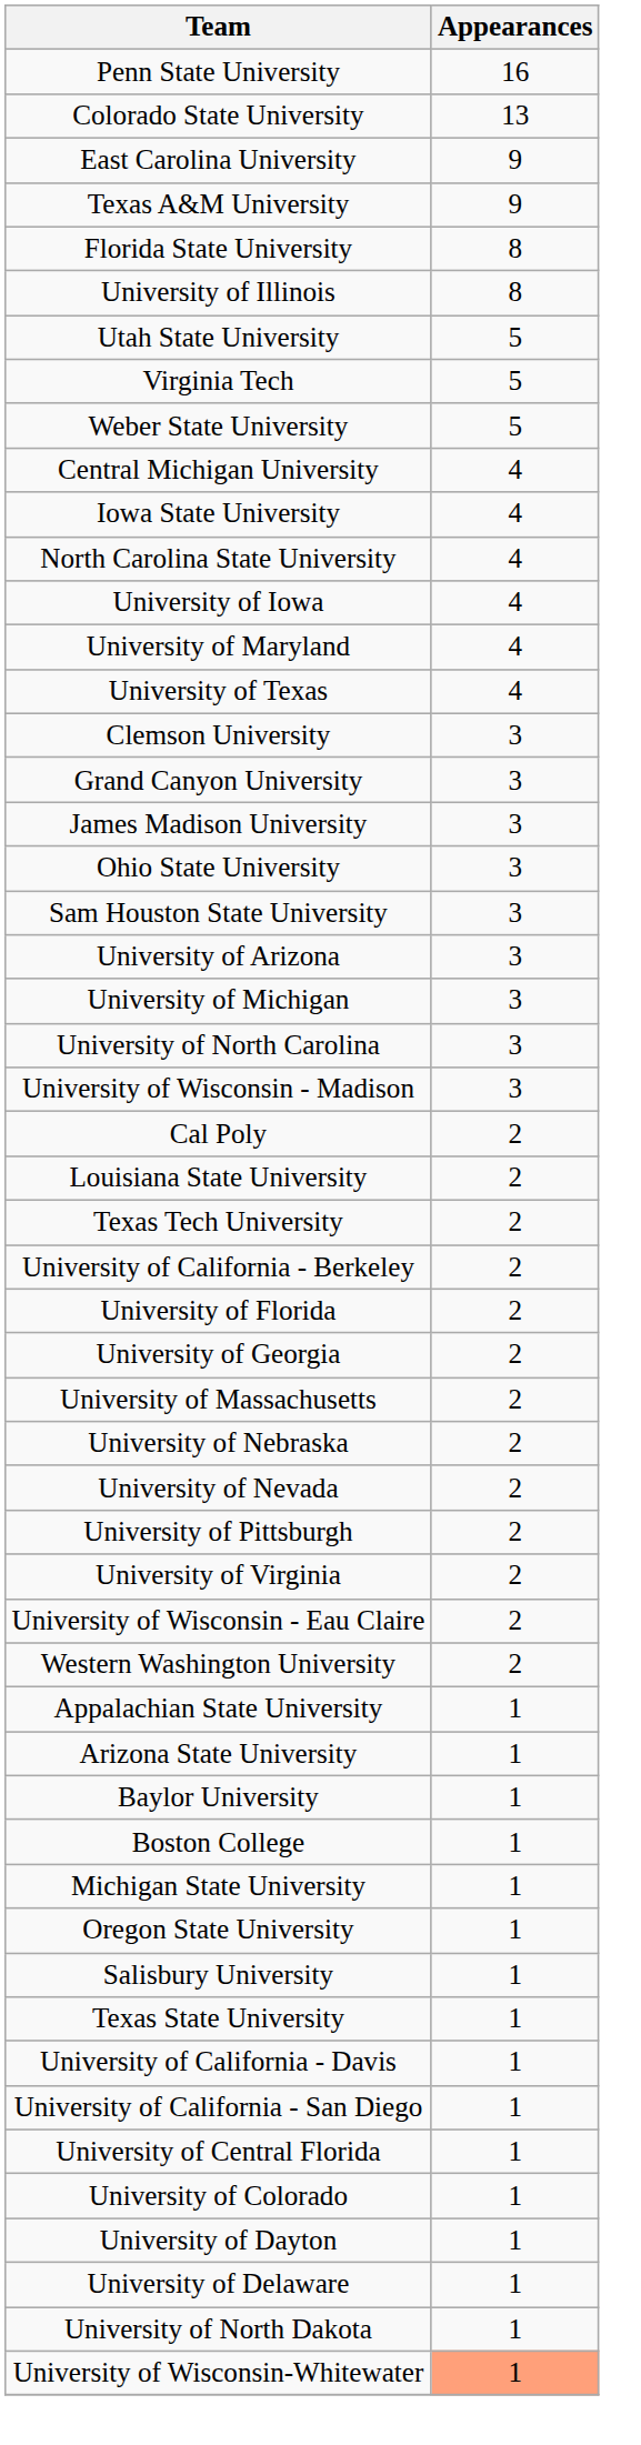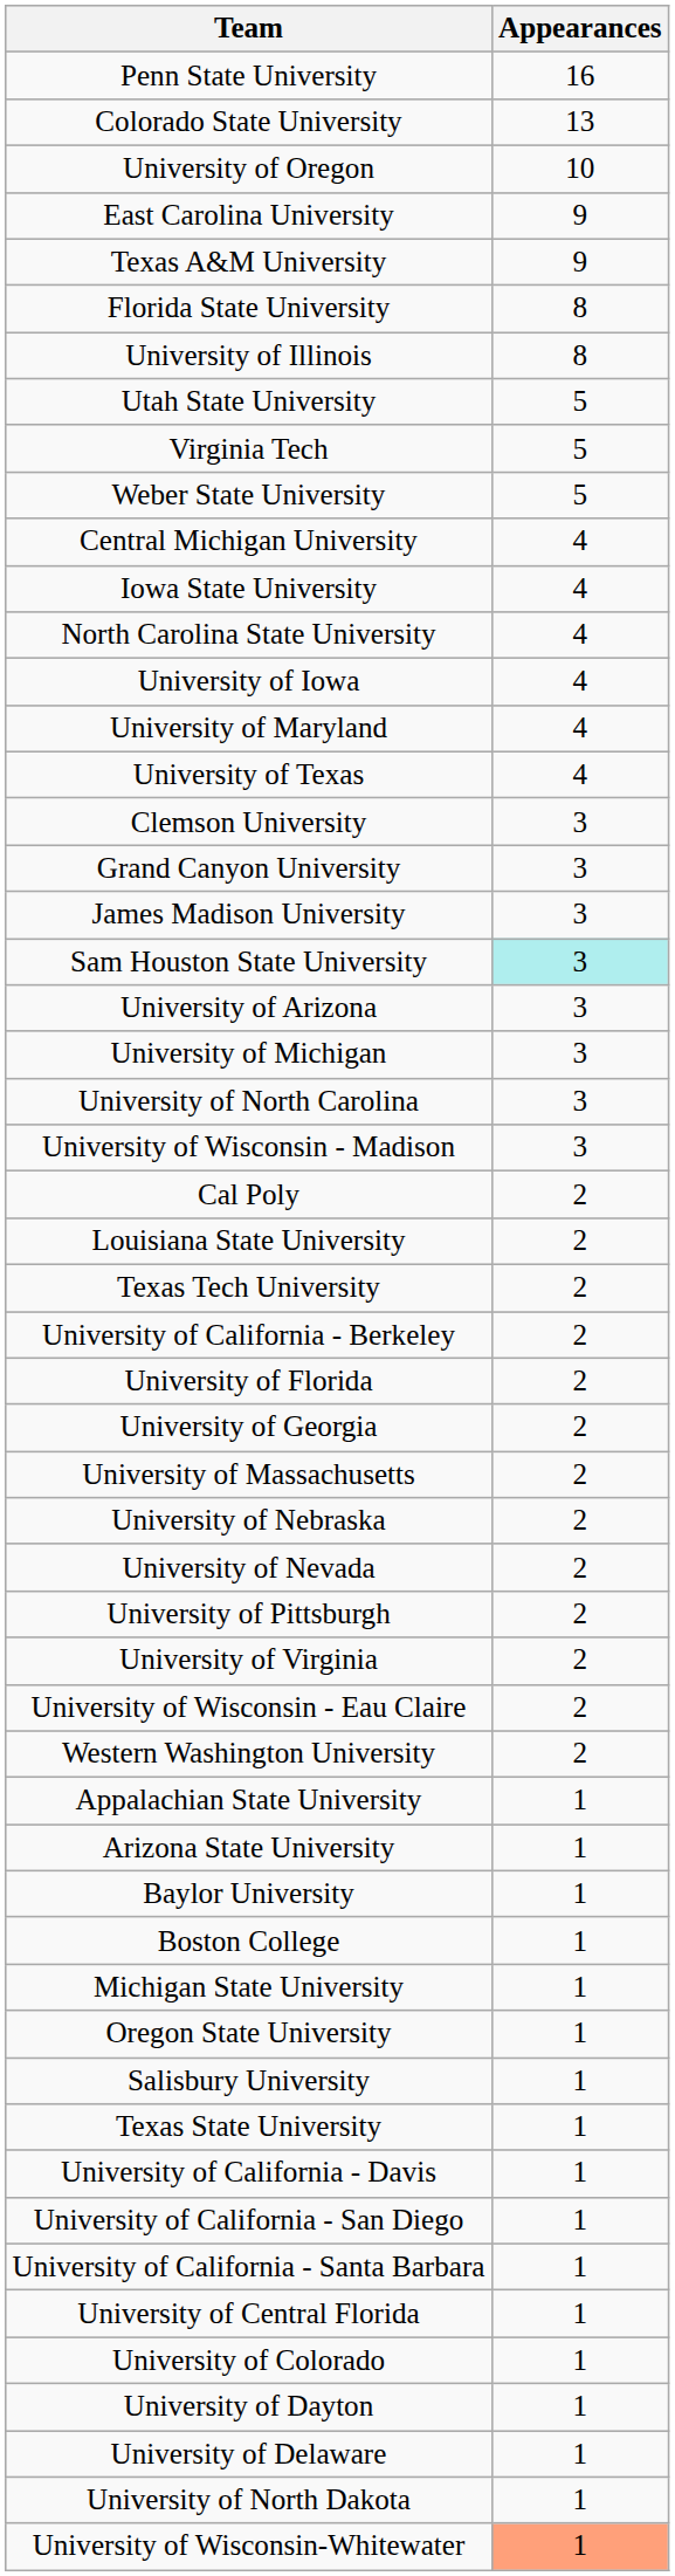 <table class="wikitable" style="text-align:center;">
 <tr>
 <th>Team</th>
 <th>Appearances</th>
 </tr>
 <tr>
 <td>Penn State University</td>
 <td>16</td>
 </tr>
 <tr>
 <td>Colorado State University</td>
 <td>13</td>
+</tr>
+<tr>
+<td>University of Oregon</td>
+<td>10</td>
 </tr>
 <tr>
 <td>East Carolina University</td>
 <td>9</td>
 </tr>
 <tr>
 <td>Texas A&M University</td>
 <td>9</td>
 </tr>
 <tr>
 <td>Florida State University</td>
 <td>8</td>
 </tr>
 <tr>
 <td>University of Illinois</td>
 <td>8</td>
 </tr>
 <tr>
 <td>Utah State University</td>
 <td>5</td>
 </tr>
 <tr>
 <td>Virginia Tech</td>
 <td>5</td>
 </tr>
 <tr>
 <td>Weber State University</td>
 <td>5</td>
 </tr>
 <tr>
 <td>Central Michigan University</td>
 <td>4</td>
 </tr>
 <tr>
 <td>Iowa State University</td>
 <td>4</td>
 </tr>
 <tr>
 <td>North Carolina State University</td>
 <td>4</td>
 </tr>
 <tr>
 <td>University of Iowa</td>
 <td>4</td>
 </tr>
 <tr>
 <td>University of Maryland</td>
 <td>4</td>
 </tr>
 <tr>
 <td>University of Texas</td>
 <td>4</td>
 </tr>
 <tr>
 <td>Clemson University</td>
 <td>3</td>
 </tr>
 <tr>
 <td>Grand Canyon University</td>
 <td>3</td>
 </tr>
 <tr>
 <td>James Madison University</td>
 <td>3</td>
 </tr>
 <tr>
-<td>Ohio State University</td>
-<td>3</td>
-</tr>
-<tr>
 <td>Sam Houston State University</td>
-<td>3</td>
+<td style="background: paleturquoise;">3</td>
 </tr>
 <tr>
 <td>University of Arizona</td>
 <td>3</td>
 </tr>
 <tr>
 <td>University of Michigan</td>
 <td>3</td>
 </tr>
 <tr>
 <td>University of North Carolina</td>
 <td>3</td>
 </tr>
 <tr>
 <td>University of Wisconsin - Madison</td>
 <td>3</td>
 </tr>
 <tr>
 <td>Cal Poly</td>
 <td>2</td>
 </tr>
 <tr>
 <td>Louisiana State University</td>
 <td>2</td>
 </tr>
 <tr>
 <td>Texas Tech University</td>
 <td>2</td>
 </tr>
 <tr>
 <td>University of California - Berkeley</td>
 <td>2</td>
 </tr>
 <tr>
 <td>University of Florida</td>
 <td>2</td>
 </tr>
 <tr>
 <td>University of Georgia</td>
 <td>2</td>
 </tr>
 <tr>
 <td>University of Massachusetts</td>
 <td>2</td>
 </tr>
 <tr>
 <td>University of Nebraska</td>
 <td>2</td>
 </tr>
 <tr>
 <td>University of Nevada</td>
 <td>2</td>
 </tr>
 <tr>
 <td>University of Pittsburgh</td>
 <td>2</td>
 </tr>
 <tr>
 <td>University of Virginia</td>
 <td>2</td>
 </tr>
 <tr>
 <td>University of Wisconsin - Eau Claire</td>
 <td>2</td>
 </tr>
 <tr>
 <td>Western Washington University</td>
 <td>2</td>
 </tr>
 <tr>
 <td>Appalachian State University</td>
 <td>1</td>
 </tr>
 <tr>
 <td>Arizona State University</td>
 <td>1</td>
 </tr>
 <tr>
 <td>Baylor University</td>
 <td>1</td>
 </tr>
 <tr>
 <td>Boston College</td>
 <td>1</td>
 </tr>
 <tr>
 <td>Michigan State University</td>
 <td>1</td>
 </tr>
 <tr>
 <td>Oregon State University</td>
 <td>1</td>
 </tr>
 <tr>
 <td>Salisbury University</td>
 <td>1</td>
 </tr>
 <tr>
 <td>Texas State University</td>
 <td>1</td>
 </tr>
 <tr>
 <td>University of California - Davis</td>
 <td>1</td>
 </tr>
 <tr>
 <td>University of California - San Diego</td>
 <td>1</td>
 </tr>
 <tr>
+<td>University of California - Santa Barbara</td>
+<td>1</td>
+</tr>
+<tr>
 <td>University of Central Florida</td>
 <td>1</td>
 </tr>
 <tr>
 <td>University of Colorado</td>
 <td>1</td>
 </tr>
 <tr>
 <td>University of Dayton</td>
 <td>1</td>
 </tr>
 <tr>
 <td>University of Delaware</td>
 <td>1</td>
 </tr>
 <tr>
 <td>University of North Dakota</td>
 <td>1</td>
 </tr>
 <tr>
 <td>University of Wisconsin-Whitewater</td>
 <td style="background: lightsalmon;">1</td>
 </tr>
 <tr>
 </tr>
 </table>
